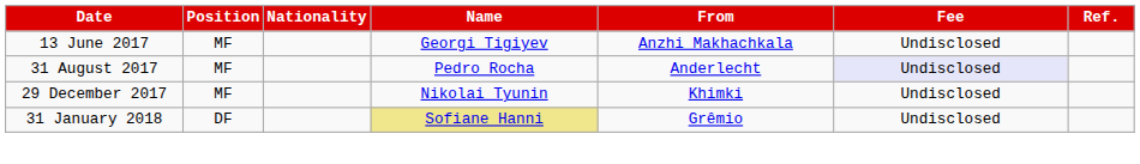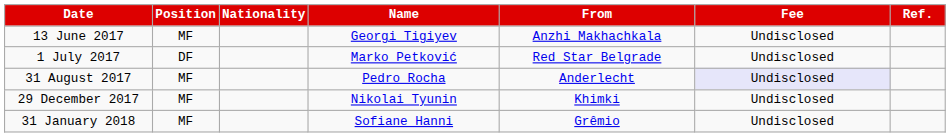 <table class="wikitable"  style="text-align:center; font-size:90%; ">
 <tr>
 <th style="background:#DD0000; color:white; width:150px;">Date</th>
 <th style="background:#DD0000; color:white; width:50px;">Position</th>
 <th style="background:#DD0000; color:white; width:50px;">Nationality</th>
 <th style="background:#DD0000; color:white; width:200px;">Name</th>
 <th style="background:#DD0000; color:white; width:200px;">From</th>
 <th style="background:#DD0000; color:white; width:200px;">Fee</th>
 <th style="background:#DD0000; color:white; width:50px;">Ref.</th>
 </tr>
 <tr>
 <td>13 June 2017</td>
 <td>MF</td>
 <td></td>
 <td><a href='#'>Georgi Tigiyev</a></td>
 <td><a href='#'>Anzhi Makhachkala</a></td>
+<td>Undisclosed</td>
+<td></td>
+</tr>
+<tr>
+<td>1 July 2017</td>
+<td>DF</td>
+<td></td>
+<td><a href='#'>Marko Petković</a></td>
+<td><a href='#'>Red Star Belgrade</a></td>
 <td>Undisclosed</td>
 <td></td>
 </tr>
 <tr>
 <td>31 August 2017</td>
 <td>MF</td>
 <td></td>
 <td><a href='#'>Pedro Rocha</a></td>
 <td><a href='#'>Anderlecht</a></td>
 <td style="background: lavender;">Undisclosed</td>
 <td></td>
 </tr>
 <tr>
 <td>29 December 2017</td>
 <td>MF</td>
 <td></td>
 <td><a href='#'>Nikolai Tyunin</a></td>
 <td><a href='#'>Khimki</a></td>
 <td>Undisclosed</td>
 <td></td>
 </tr>
 <tr>
 <td>31 January 2018</td>
-<td>DF</td>
+<td>MF</td>
 <td></td>
-<td style="background: khaki;"><a href='#'>Sofiane Hanni</a></td>
+<td><a href='#'>Sofiane Hanni</a></td>
 <td><a href='#'>Grêmio</a></td>
 <td>Undisclosed</td>
 <td></td>
 </tr>
 </table>
